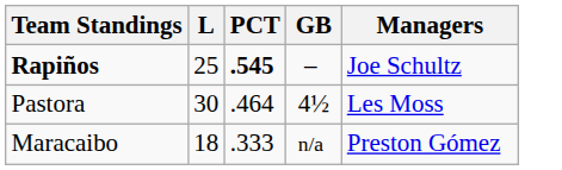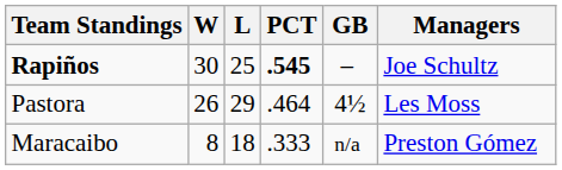 <table class="wikitable">
 <tr>
 <th>Team Standings</th>
+<th>W</th>
 <th>L</th>
 <th>PCT</th>
 <th>GB</th>
 <th>Managers</th>
 </tr>
 <tr>
 <td><strong>Rapiños</strong></td>
+<td>30</td>
 <td>25</td>
 <td><strong>.545</strong></td>
 <td>  –</td>
 <td><a href='#'>Joe Schultz</a></td>
 </tr>
 <tr>
 <td>Pastora</td>
-<td>30</td>
+<td>26</td>
+<td>29</td>
 <td>.464</td>
 <td> 4½ </td>
 <td><a href='#'>Les Moss</a></td>
 </tr>
 <tr>
 <td>Maracaibo</td>
+<td>  8</td>
 <td>18</td>
 <td>.333</td>
 <td> <small>n/a</small></td>
 <td><a href='#'>Preston Gómez</a>  </td>
 </tr>
 </table>
